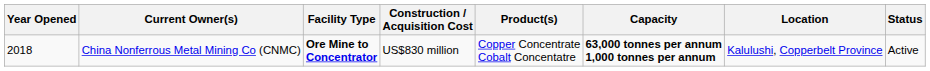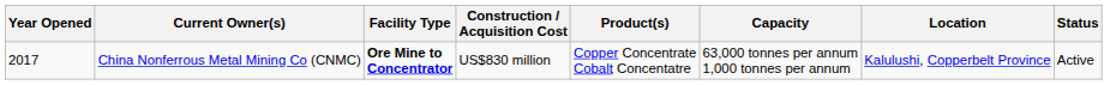 <table class="wikitable">
 <tr>
 <th>Year Opened</th>
 <th>Current Owner(s)</th>
 <th>Facility Type</th>
 <th>Construction /<br>Acquisition Cost</th>
 <th>Product(s)</th>
 <th>Capacity</th>
 <th>Location</th>
 <th>Status</th>
 </tr>
 <tr>
-<td>2018</td>
+<td>2017</td>
 <td><a href='#'>China Nonferrous Metal Mining Co</a> (CNMC)</td>
 <td><strong>Ore Mine to<br><a href='#'>Concentrator</a></strong></td>
 <td>US$830 million</td>
 <td><a href='#'>Copper</a> Concentrate<br><a href='#'>Cobalt</a> Concentatre</td>
-<td><strong>63,000 tonnes per annum<br>1,000 tonnes per annum</strong></td>
+<td>63,000 tonnes per annum<br>1,000 tonnes per annum</td>
 <td><a href='#'>Kalulushi</a>, <a href='#'>Copperbelt Province</a></td>
 <td>Active</td>
 </tr>
 </table>
